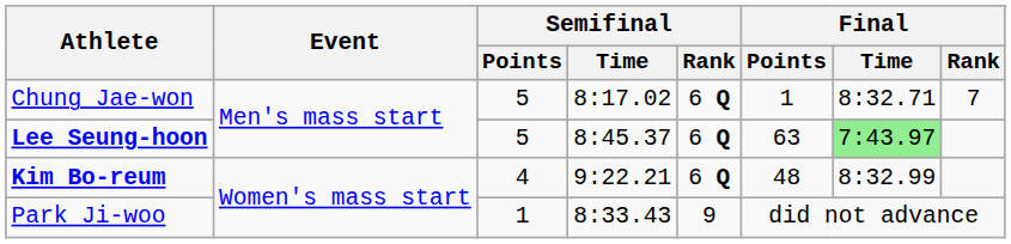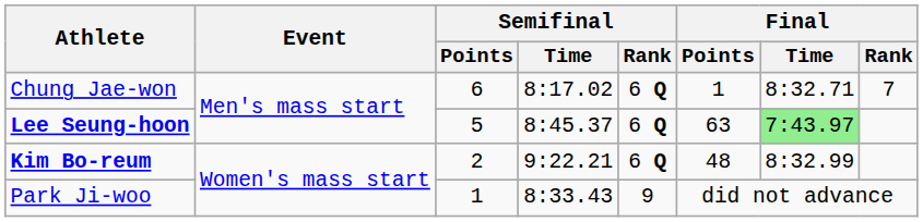 <table class="wikitable" style="font-size:90%">
 <tr>
 <th rowspan=2>Athlete</th>
 <th rowspan=2>Event</th>
 <th colspan="3">Semifinal</th>
 <th colspan="3">Final</th>
 </tr>
 <tr style="font-size:95%">
 <th>Points</th>
 <th>Time</th>
 <th>Rank</th>
 <th>Points</th>
 <th>Time</th>
 <th>Rank</th>
 </tr>
 <tr align=center>
 <td align=left><a href='#'>Chung Jae-won</a></td>
 <td align=left rowspan=2><a href='#'>Men's mass start</a></td>
-<td>5</td>
+<td>6</td>
 <td>8:17.02</td>
 <td>6 <strong>Q</strong></td>
 <td>1</td>
 <td>8:32.71</td>
 <td>7</td>
 </tr>
 <tr align=center>
 <td align=left><strong><a href='#'>Lee Seung-hoon</a></strong></td>
 <td>5</td>
 <td>8:45.37</td>
 <td>6 <strong>Q</strong></td>
 <td>63</td>
 <td style="background: lightgreen;">7:43.97</td>
 <td></td>
 </tr>
 <tr align=center>
 <td align=left><strong><a href='#'>Kim Bo-reum</a></strong></td>
 <td align=left rowspan=2><a href='#'>Women's mass start</a></td>
-<td>4</td>
+<td>2</td>
 <td>9:22.21</td>
 <td>6 <strong>Q</strong></td>
 <td>48</td>
 <td>8:32.99</td>
 <td></td>
 </tr>
 <tr align=center>
 <td align=left><a href='#'>Park Ji-woo</a></td>
 <td>1</td>
 <td>8:33.43</td>
 <td>9</td>
 <td colspan=3>did not advance</td>
 </tr>
 </table>
